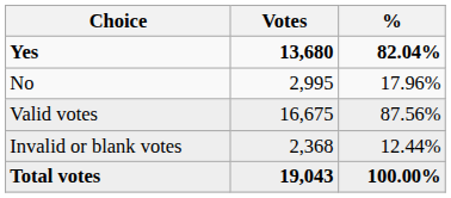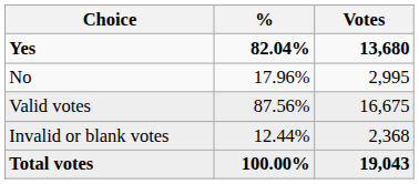 <table class="wikitable">
 <tr>
 <th style=width:11em>Choice</th>
+<th style=width:5em>%</th>
 <th style=width:5em>Votes</th>
-<th style=width:5em>%</th>
 </tr>
 <tr>
 <td> <strong>Yes</strong></td>
+<td style="text-align: right;"><strong>82.04%</strong></td>
 <td style="text-align: right;"><strong>13,680</strong></td>
-<td style="text-align: right;"><strong>82.04%</strong></td>
 </tr>
 <tr>
 <td> No</td>
+<td style="text-align: right;">17.96%</td>
 <td style="text-align: right;">2,995</td>
-<td style="text-align: right;">17.96%</td>
 </tr>
 <tr style="background-color:#eeeeee" |>
 <td>Valid votes</td>
+<td style="text-align: right;">87.56%</td>
 <td style="text-align: right;">16,675</td>
-<td style="text-align: right;">87.56%</td>
 </tr>
 <tr style="background-color:#eeeeee" |>
 <td>Invalid or blank votes</td>
+<td style="text-align: right;">12.44%</td>
 <td style="text-align: right;">2,368</td>
-<td style="text-align: right;">12.44%</td>
 </tr>
 <tr style="background-color:#eeeeee" |>
 <td><strong>Total votes </strong></td>
+<td style="text-align: right;"><strong>100.00%</strong></td>
 <td style="text-align: right;"><strong>19,043</strong></td>
-<td style="text-align: right;"><strong>100.00%</strong></td>
 </tr>
 </table>
